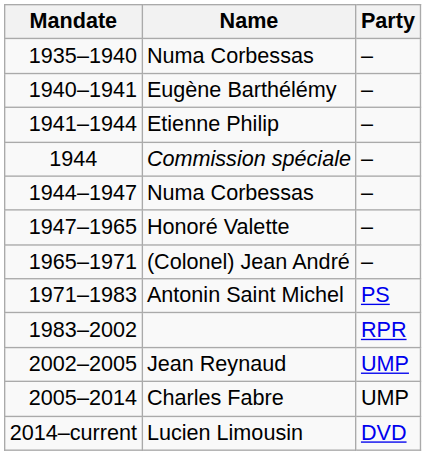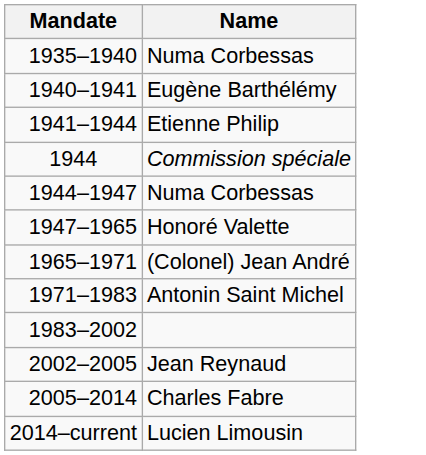 <table class="wikitable">
 <tr>
 <th>Mandate</th>
 <th>Name</th>
-<th>Party</th>
 </tr>
 <tr>
 <td align=right>1935–1940</td>
 <td>Numa Corbessas</td>
-<td>–</td>
 </tr>
 <tr>
 <td align=right>1940–1941</td>
 <td>Eugène Barthélémy</td>
-<td>–</td>
 </tr>
 <tr>
 <td align=right>1941–1944</td>
 <td>Etienne Philip</td>
-<td>–</td>
 </tr>
 <tr>
 <td align=center>1944</td>
 <td><em>Commission spéciale</em></td>
-<td>–</td>
 </tr>
 <tr>
 <td align=right>1944–1947</td>
 <td>Numa Corbessas</td>
-<td>–</td>
 </tr>
 <tr>
 <td align=right>1947–1965</td>
 <td>Honoré Valette</td>
-<td>–</td>
 </tr>
 <tr>
 <td align=right>1965–1971</td>
 <td>(Colonel) Jean André</td>
-<td>–</td>
 </tr>
 <tr>
 <td align=right>1971–1983</td>
 <td>Antonin Saint Michel</td>
-<td><a href='#'>PS</a></td>
 </tr>
 <tr>
 <td align=right>1983–2002</td>
 <td></td>
-<td><a href='#'>RPR</a></td>
 </tr>
 <tr>
 <td align=right>2002–2005</td>
 <td>Jean Reynaud</td>
-<td><a href='#'>UMP</a></td>
 </tr>
 <tr>
 <td align=right>2005–2014</td>
 <td>Charles Fabre</td>
-<td>UMP</td>
 </tr>
 <tr>
 <td align=right>2014–current</td>
 <td>Lucien Limousin</td>
-<td><a href='#'>DVD</a></td>
 </tr>
 </table>
